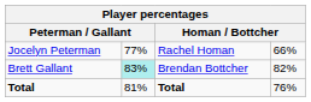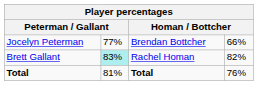 <table class="wikitable">
 <tr>
 <th colspan=4 width=400>Player percentages</th>
 </tr>
 <tr>
 <th colspan=2 width=200 style="white-space:nowrap;"> Peterman / Gallant</th>
 <th colspan=2 width=200 style="white-space:nowrap;"> Homan / Bottcher</th>
 </tr>
 <tr>
 <td><a href='#'>Jocelyn Peterman</a></td>
 <td>77%</td>
-<td><a href='#'>Rachel Homan</a></td>
+<td><a href='#'>Brendan Bottcher</a></td>
 <td>66%</td>
 </tr>
 <tr>
 <td><a href='#'>Brett Gallant</a></td>
 <td style="background: paleturquoise;">83%</td>
-<td><a href='#'>Brendan Bottcher</a></td>
+<td><a href='#'>Rachel Homan</a></td>
 <td>82%</td>
 </tr>
 <tr>
 <td><strong>Total</strong></td>
 <td>81%</td>
 <td><strong>Total</strong></td>
 <td>76%</td>
 </tr>
 </table>
